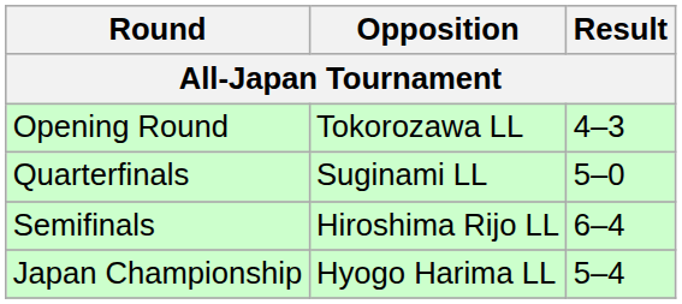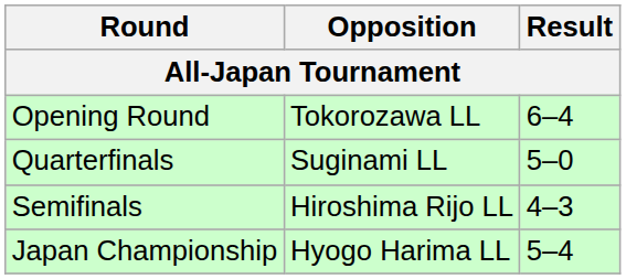 <table class="wikitable">
 <tr>
 <th>Round</th>
 <th>Opposition</th>
 <th>Result</th>
 </tr>
 <tr>
 <th colspan=3>All-Japan Tournament</th>
 </tr>
 <tr bgcolor=ccffcc>
 <td>Opening Round</td>
 <td>Tokorozawa LL</td>
-<td>4–3</td>
+<td>6–4</td>
 </tr>
 <tr bgcolor=ccffcc>
 <td>Quarterfinals</td>
 <td>Suginami LL</td>
 <td>5–0</td>
 </tr>
 <tr bgcolor=ccffcc>
 <td>Semifinals</td>
 <td>Hiroshima Rijo LL</td>
-<td>6–4</td>
+<td>4–3</td>
 </tr>
 <tr bgcolor=ccffcc>
 <td>Japan Championship</td>
 <td>Hyogo Harima LL</td>
 <td>5–4</td>
 </tr>
 </table>
